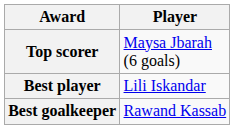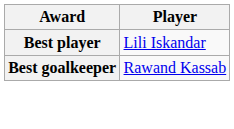 <table class="wikitable plainrowheaders" style="text-align:left;">
 <tr>
 <th scope="col">Award</th>
 <th scope="col">Player</th>
-</tr>
-<tr>
-<th scope="row">Top scorer</th>
-<td> <a href='#'>Maysa Jbarah</a><br>(6 goals)</td>
 </tr>
 <tr>
 <th scope="row">Best player</th>
 <td> <a href='#'>Lili Iskandar</a></td>
 </tr>
 <tr>
 <th scope="row">Best goalkeeper</th>
 <td> <a href='#'>Rawand Kassab</a></td>
 </tr>
 </table>
